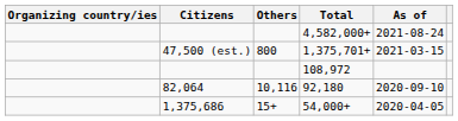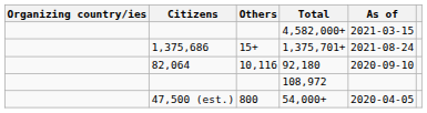 <table class="wikitable sortable plainrowheaders">
 <tr>
 <th>Organizing country/ies</th>
 <th>Citizens </th>
 <th>Others </th>
 <th>Total </th>
 <th>As of</th>
 <th></th>
 </tr>
 <tr>
 <td></td>
 <td></td>
 <td></td>
 <td>4,582,000+</td>
+<td>2021-03-15</td>
+<td></td>
+</tr>
+<tr>
+<td></td>
+<td>1,375,686</td>
+<td>15+</td>
+<td>1,375,701+</td>
 <td>2021-08-24</td>
 <td></td>
 </tr>
 <tr>
 <td></td>
-<td>47,500 (est.)</td>
-<td>800</td>
-<td>1,375,701+</td>
-<td>2021-03-15</td>
+<td>82,064</td>
+<td>10,116</td>
+<td>92,180</td>
+<td>2020-09-10</td>
 <td></td>
 </tr>
 <tr>
 <td></td>
 <td></td>
 <td></td>
 <td>108,972</td>
 <td></td>
 <td></td>
 </tr>
 <tr>
 <td></td>
-<td>82,064</td>
-<td>10,116</td>
-<td>92,180</td>
-<td>2020-09-10</td>
-<td></td>
-</tr>
-<tr>
-<td></td>
-<td>1,375,686</td>
-<td>15+</td>
+<td>47,500 (est.)</td>
+<td>800</td>
 <td>54,000+</td>
 <td>2020-04-05</td>
 <td></td>
 </tr>
 </table>
